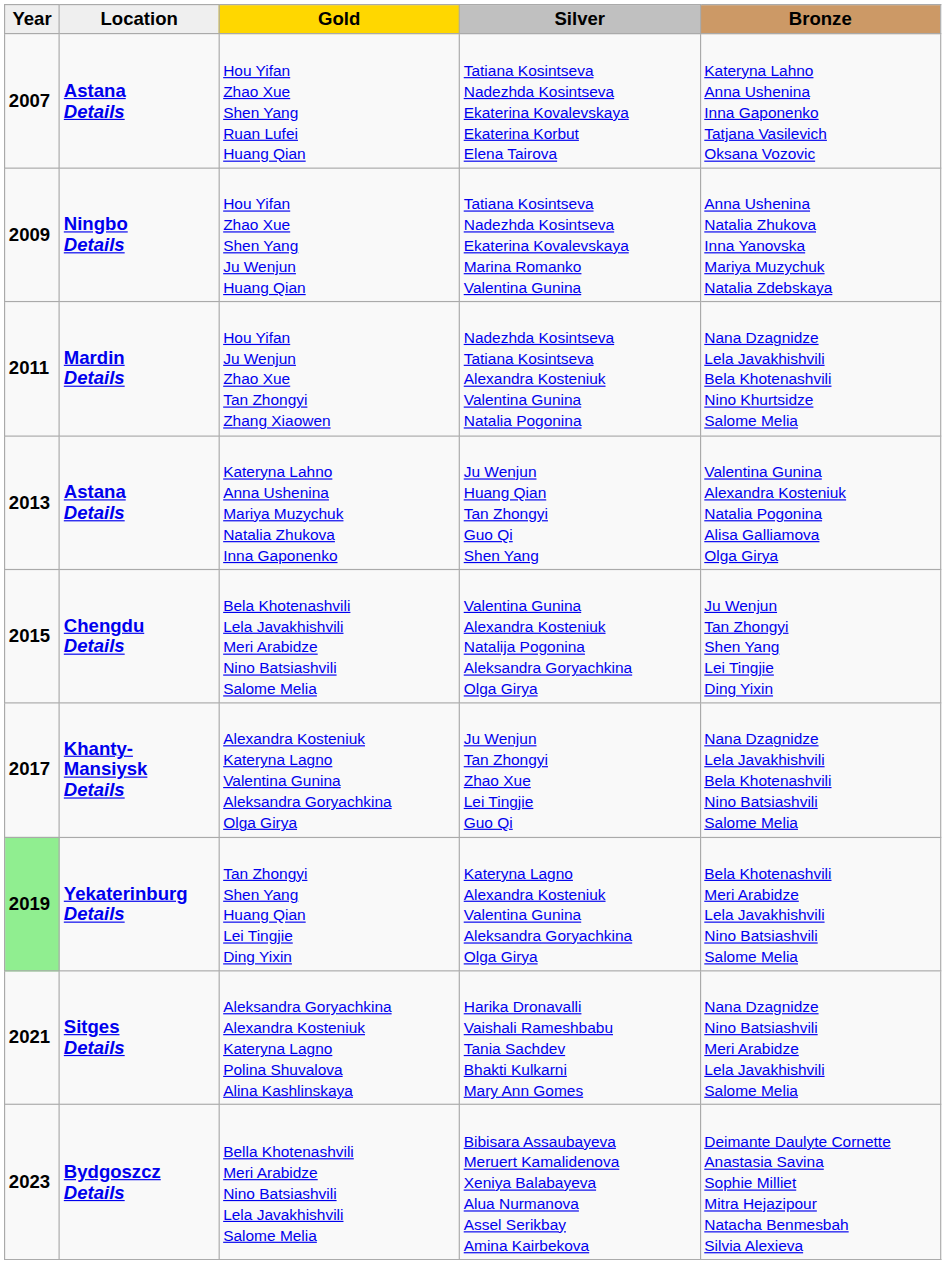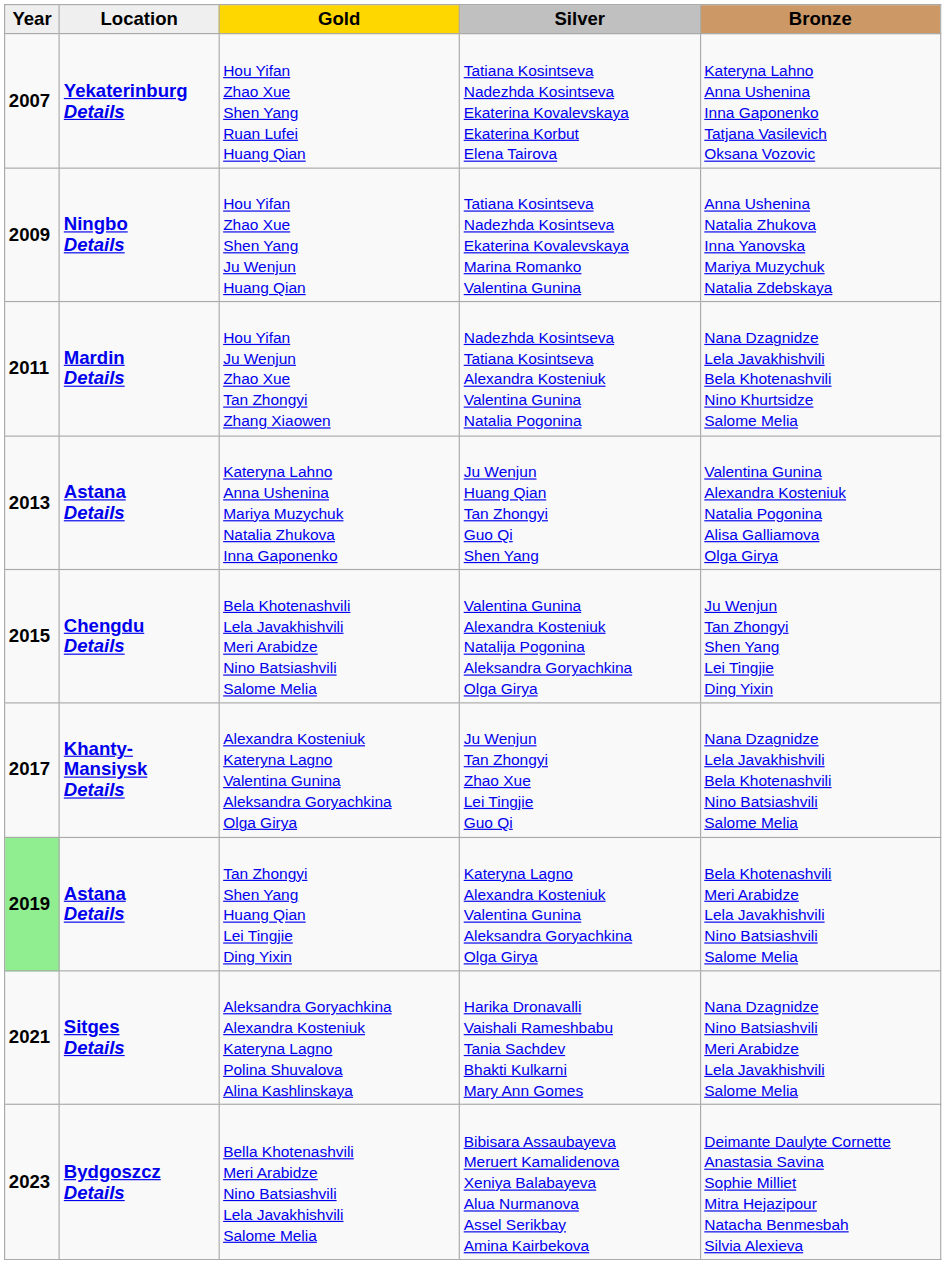 <table class="wikitable">
 <tr align=center>
 <td width=40 style="background:#efefef;"><strong>Year</strong></td>
 <td width=130 style="background:#efefef;"><strong>Location</strong><br></td>
 <td width=200 style="background:gold;"><strong>Gold</strong></td>
 <td width=200 style="background:silver;"><strong>Silver</strong></td>
 <td width=200 style="background:#cc9966;"><strong>Bronze</strong></td>
 </tr>
 <tr>
 <td><strong>2007</strong></td>
-<td> <strong><a href='#'>Astana</a></strong><br><a href='#'><strong><em>Details</em></strong></a></td>
+<td> <strong><a href='#'>Yekaterinburg</a></strong><br><a href='#'><strong><em>Details</em></strong></a></td>
 <td><strong></strong><br><small><a href='#'>Hou Yifan</a><br><a href='#'>Zhao Xue</a><br><a href='#'>Shen Yang</a><br><a href='#'>Ruan Lufei</a><br><a href='#'>Huang Qian</a><br></small></td>
 <td><strong></strong><br><small><a href='#'>Tatiana Kosintseva</a><br><a href='#'>Nadezhda Kosintseva</a><br><a href='#'>Ekaterina Kovalevskaya</a><br><a href='#'>Ekaterina Korbut</a><br><a href='#'>Elena Tairova</a></small></td>
 <td><strong></strong><br><small><a href='#'>Kateryna Lahno</a><br><a href='#'>Anna Ushenina</a><br><a href='#'>Inna Gaponenko</a><br><a href='#'>Tatjana Vasilevich</a><br><a href='#'>Oksana Vozovic</a><br></small></td>
 </tr>
 <tr>
 <td><strong>2009</strong></td>
 <td> <strong><a href='#'>Ningbo</a></strong><br><a href='#'><strong><em>Details</em></strong></a></td>
 <td><strong></strong><br><small><a href='#'>Hou Yifan</a><br><a href='#'>Zhao Xue</a><br><a href='#'>Shen Yang</a><br><a href='#'>Ju Wenjun</a><br><a href='#'>Huang Qian</a></small></td>
 <td><strong></strong><br><small><a href='#'>Tatiana Kosintseva</a><br><a href='#'>Nadezhda Kosintseva</a><br><a href='#'>Ekaterina Kovalevskaya</a><br><a href='#'>Marina Romanko</a><br><a href='#'>Valentina Gunina</a></small></td>
 <td><strong></strong><br><small><a href='#'>Anna Ushenina</a><br><a href='#'>Natalia Zhukova</a><br><a href='#'>Inna Yanovska</a><br><a href='#'>Mariya Muzychuk</a><br><a href='#'>Natalia Zdebskaya</a></small></td>
 </tr>
 <tr>
 <td><strong>2011</strong></td>
 <td> <strong><a href='#'>Mardin</a></strong><br><a href='#'><strong><em>Details</em></strong></a></td>
 <td><strong></strong><br><small><a href='#'>Hou Yifan</a><br><a href='#'>Ju Wenjun</a><br><a href='#'>Zhao Xue</a><br><a href='#'>Tan Zhongyi</a><br><a href='#'>Zhang Xiaowen</a></small></td>
 <td><strong></strong><br><small><a href='#'>Nadezhda Kosintseva</a><br><a href='#'>Tatiana Kosintseva</a><br><a href='#'>Alexandra Kosteniuk</a><br><a href='#'>Valentina Gunina</a><br><a href='#'>Natalia Pogonina</a></small></td>
 <td><strong></strong><br><small><a href='#'>Nana Dzagnidze</a><br><a href='#'>Lela Javakhishvili</a><br><a href='#'>Bela Khotenashvili</a><br><a href='#'>Nino Khurtsidze</a><br><a href='#'>Salome Melia</a></small></td>
 </tr>
 <tr>
 <td><strong>2013</strong></td>
 <td> <strong><a href='#'>Astana</a></strong><br><a href='#'><strong><em>Details</em></strong></a></td>
 <td><strong></strong><br><small><a href='#'>Kateryna Lahno</a><br><a href='#'>Anna Ushenina</a><br><a href='#'>Mariya Muzychuk</a><br><a href='#'>Natalia Zhukova</a><br><a href='#'>Inna Gaponenko</a></small></td>
 <td><strong></strong><br><small><a href='#'>Ju Wenjun</a><br><a href='#'>Huang Qian</a><br><a href='#'>Tan Zhongyi</a><br><a href='#'>Guo Qi</a><br><a href='#'>Shen Yang</a></small></td>
 <td><strong></strong><br><small><a href='#'>Valentina Gunina</a><br><a href='#'>Alexandra Kosteniuk</a><br><a href='#'>Natalia Pogonina</a><br><a href='#'>Alisa Galliamova</a><br><a href='#'>Olga Girya</a></small></td>
 </tr>
 <tr>
 <td><strong>2015</strong></td>
 <td> <strong><a href='#'>Chengdu</a></strong><br><a href='#'><strong><em>Details</em></strong></a></td>
 <td><strong></strong><br><small><a href='#'>Bela Khotenashvili</a><br><a href='#'>Lela Javakhishvili</a><br><a href='#'>Meri Arabidze</a><br><a href='#'>Nino Batsiashvili</a><br><a href='#'>Salome Melia</a></small></td>
 <td><strong></strong><br><small><a href='#'>Valentina Gunina</a><br><a href='#'>Alexandra Kosteniuk</a><br><a href='#'>Natalija Pogonina</a><br><a href='#'>Aleksandra Goryachkina</a><br><a href='#'>Olga Girya</a></small></td>
 <td><strong></strong><br><small><a href='#'>Ju Wenjun</a><br><a href='#'>Tan Zhongyi</a><br><a href='#'>Shen Yang</a><br><a href='#'>Lei Tingjie</a><br><a href='#'>Ding Yixin</a></small></td>
 </tr>
 <tr>
 <td><strong>2017</strong></td>
 <td> <strong><a href='#'>Khanty-Mansiysk</a></strong><br><a href='#'><strong><em>Details</em></strong></a></td>
 <td><strong></strong><br><small><a href='#'>Alexandra Kosteniuk</a><br><a href='#'>Kateryna Lagno</a><br><a href='#'>Valentina Gunina</a><br><a href='#'>Aleksandra Goryachkina</a><br><a href='#'>Olga Girya</a></small></td>
 <td><strong></strong><br><small><a href='#'>Ju Wenjun</a><br><a href='#'>Tan Zhongyi</a><br><a href='#'>Zhao Xue</a><br><a href='#'>Lei Tingjie</a><br><a href='#'>Guo Qi</a></small></td>
 <td><strong></strong><br><small><a href='#'>Nana Dzagnidze</a><br><a href='#'>Lela Javakhishvili</a><br><a href='#'>Bela Khotenashvili</a><br><a href='#'>Nino Batsiashvili</a><br><a href='#'>Salome Melia</a></small></td>
 </tr>
 <tr>
 <td style="background: lightgreen;"><strong>2019</strong></td>
-<td> <strong><a href='#'>Yekaterinburg</a></strong><br><a href='#'><strong><em>Details</em></strong></a></td>
+<td> <strong><a href='#'>Astana</a></strong><br><a href='#'><strong><em>Details</em></strong></a></td>
 <td><strong></strong><br><small><a href='#'>Tan Zhongyi</a><br><a href='#'>Shen Yang</a><br><a href='#'>Huang Qian</a><br><a href='#'>Lei Tingjie</a><br><a href='#'>Ding Yixin</a></small></td>
 <td><strong></strong><br><small><a href='#'>Kateryna Lagno</a><br><a href='#'>Alexandra Kosteniuk</a><br><a href='#'>Valentina Gunina</a><br><a href='#'>Aleksandra Goryachkina</a><br><a href='#'>Olga Girya</a></small></td>
 <td><strong></strong><br><small><a href='#'>Bela Khotenashvili</a><br><a href='#'>Meri Arabidze</a><br><a href='#'>Lela Javakhishvili</a><br><a href='#'>Nino Batsiashvili</a><br><a href='#'>Salome Melia</a></small></td>
 </tr>
 <tr>
 <td><strong>2021</strong></td>
 <td> <strong><a href='#'>Sitges</a></strong><br><a href='#'><strong><em>Details</em></strong></a></td>
 <td><strong></strong><br><small><a href='#'>Aleksandra Goryachkina</a><br><a href='#'>Alexandra Kosteniuk</a><br><a href='#'>Kateryna Lagno</a><br><a href='#'>Polina Shuvalova</a><br><a href='#'>Alina Kashlinskaya</a></small></td>
 <td><strong></strong><br><small><a href='#'>Harika Dronavalli</a><br><a href='#'>Vaishali Rameshbabu</a><br><a href='#'>Tania Sachdev</a><br><a href='#'>Bhakti Kulkarni</a><br><a href='#'>Mary Ann Gomes</a></small></td>
 <td><strong></strong><br><small><a href='#'>Nana Dzagnidze</a><br><a href='#'>Nino Batsiashvili</a><br><a href='#'>Meri Arabidze</a><br><a href='#'>Lela Javakhishvili</a><br><a href='#'>Salome Melia</a></small></td>
 </tr>
 <tr>
 <td><strong>2023</strong></td>
 <td> <strong><a href='#'>Bydgoszcz</a></strong><br><a href='#'><strong><em>Details</em></strong></a></td>
 <td><strong></strong><br><small><a href='#'>Bella Khotenashvili</a><br><a href='#'>Meri Arabidze</a><br><a href='#'>Nino Batsiashvili</a><br><a href='#'>Lela Javakhishvili</a><br><a href='#'>Salome Melia</a></small></td>
 <td><strong></strong><br><small><a href='#'>Bibisara Assaubayeva</a><br><a href='#'>Meruert Kamalidenova</a><br><a href='#'>Xeniya Balabayeva</a><br><a href='#'>Alua Nurmanova</a><br><a href='#'>Assel Serikbay</a><br><a href='#'>Amina Kairbekova</a></small></td>
 <td><strong></strong><br><small><a href='#'>Deimante Daulyte Cornette</a><br><a href='#'>Anastasia Savina</a><br><a href='#'>Sophie Milliet</a><br><a href='#'>Mitra Hejazipour</a><br><a href='#'>Natacha Benmesbah</a><br><a href='#'>Silvia Alexieva</a></small></td>
 </tr>
 <tr>
 </tr>
 </table>
